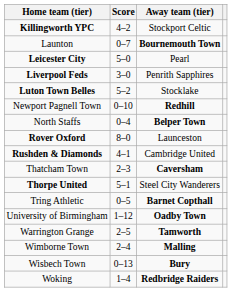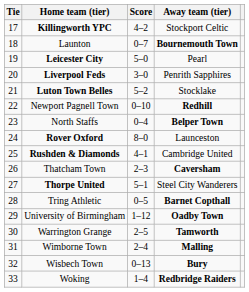 <table class="wikitable" style="text-align:center; font-size:85%">
 <tr>
+<th>Tie</th>
 <th>Home team (tier)</th>
 <th>Score</th>
 <th>Away team (tier)</th>
 <th></th>
 </tr>
 <tr>
+<td align="center">17</td>
 <td><strong>Killingworth YPC</strong></td>
 <td align="center">4–2</td>
 <td>Stockport Celtic</td>
 <td></td>
 </tr>
 <tr>
+<td align="center">18</td>
 <td>Launton</td>
 <td align="center">0–7</td>
 <td><strong>Bournemouth Town</strong></td>
 <td></td>
 </tr>
 <tr>
+<td align="center">19</td>
 <td><strong>Leicester City</strong></td>
 <td align="center">5–0</td>
 <td>Pearl</td>
 <td></td>
 </tr>
 <tr>
+<td align="center">20</td>
 <td><strong>Liverpool Feds</strong></td>
 <td align="center">3–0</td>
 <td>Penrith Sapphires</td>
 <td></td>
 </tr>
 <tr>
+<td align="center">21</td>
 <td><strong>Luton Town Belles</strong></td>
 <td align="center">5–2</td>
 <td>Stocklake</td>
 <td></td>
 </tr>
 <tr>
+<td align="center">22</td>
 <td>Newport Pagnell Town</td>
 <td align="center">0–10</td>
 <td><strong>Redhill</strong></td>
 <td></td>
 </tr>
 <tr>
+<td align="center">23</td>
 <td>North Staffs</td>
 <td align="center">0–4</td>
 <td><strong>Belper Town</strong></td>
 <td></td>
 </tr>
 <tr>
+<td align="center">24</td>
 <td><strong>Rover Oxford</strong></td>
 <td align="center">8–0</td>
 <td>Launceston</td>
 <td></td>
 </tr>
 <tr>
+<td align="center">25</td>
 <td><strong>Rushden & Diamonds</strong></td>
 <td align="center">4–1</td>
 <td>Cambridge United</td>
 <td></td>
 </tr>
 <tr>
+<td align="center">26</td>
 <td>Thatcham Town</td>
 <td align="center">2–3</td>
 <td><strong>Caversham</strong></td>
 <td></td>
 </tr>
 <tr>
+<td align="center">27</td>
 <td><strong>Thorpe United</strong></td>
 <td align="center">5–1</td>
 <td>Steel City Wanderers</td>
 <td></td>
 </tr>
 <tr>
+<td align="center">28</td>
 <td>Tring Athletic</td>
 <td align="center">0–5</td>
 <td><strong>Barnet Copthall</strong></td>
 <td></td>
 </tr>
 <tr>
+<td align="center">29</td>
 <td>University of Birmingham</td>
 <td align="center">1–12</td>
 <td><strong>Oadby Town</strong></td>
 <td></td>
 </tr>
 <tr>
+<td align="center">30</td>
 <td>Warrington Grange</td>
 <td align="center">2–5</td>
 <td><strong>Tamworth</strong></td>
 <td></td>
 </tr>
 <tr>
+<td align="center">31</td>
 <td>Wimborne Town</td>
 <td align="center">2–4</td>
 <td><strong>Malling</strong></td>
 <td></td>
 </tr>
 <tr>
+<td align="center">32</td>
 <td>Wisbech Town</td>
 <td align="center">0–13</td>
 <td><strong>Bury</strong></td>
 <td></td>
 </tr>
 <tr>
+<td align="center">33</td>
 <td>Woking</td>
 <td align="center">1–4</td>
 <td><strong>Redbridge Raiders</strong></td>
 <td></td>
 </tr>
 </table>
